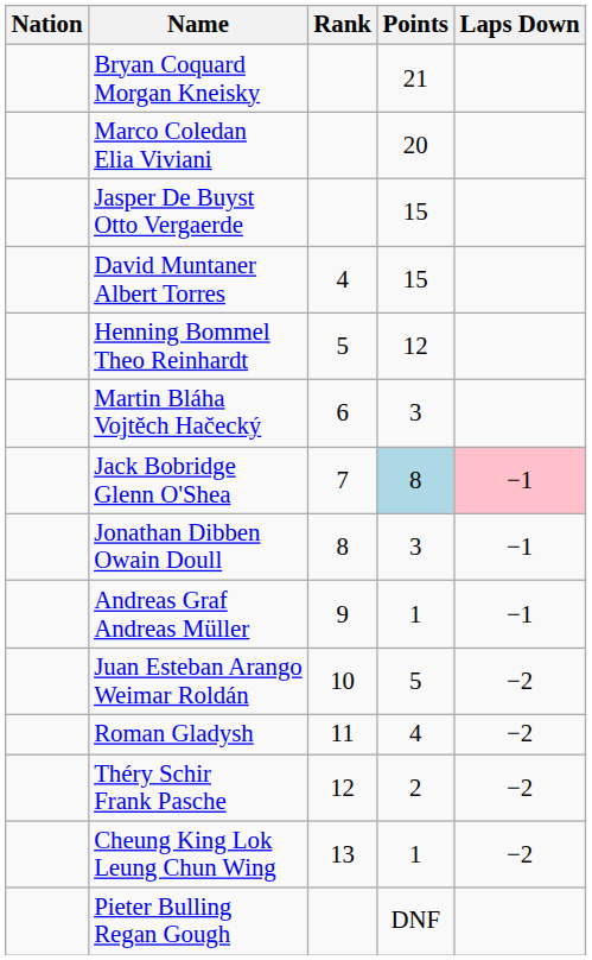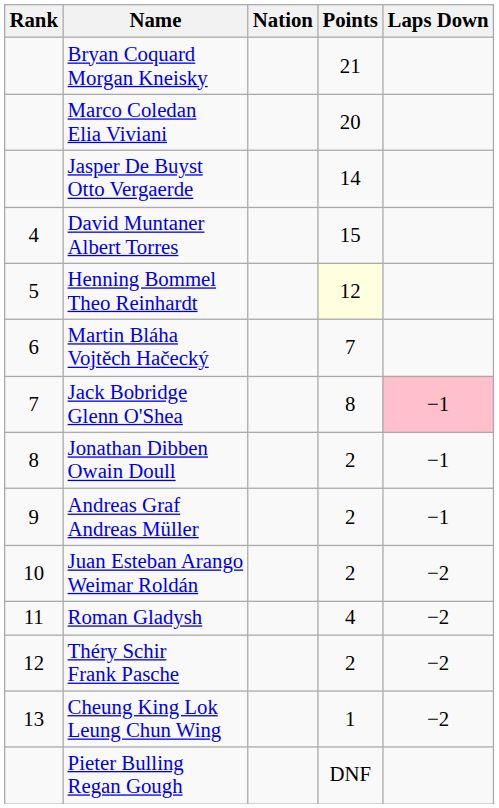 <table class="wikitable sortable" style="text-align:center">
 <tr>
+<th>Rank</th>
+<th>Name</th>
 <th>Nation</th>
-<th>Name</th>
-<th>Rank</th>
 <th>Points</th>
 <th>Laps Down</th>
 </tr>
 <tr>
+<td></td>
+<td align=left><a href='#'>Bryan Coquard</a><br><a href='#'>Morgan Kneisky</a></td>
 <td align=left></td>
-<td align=left><a href='#'>Bryan Coquard</a><br><a href='#'>Morgan Kneisky</a></td>
-<td></td>
 <td>21</td>
 <td></td>
 </tr>
 <tr>
+<td></td>
+<td align=left><a href='#'>Marco Coledan</a><br><a href='#'>Elia Viviani</a></td>
 <td align=left></td>
-<td align=left><a href='#'>Marco Coledan</a><br><a href='#'>Elia Viviani</a></td>
-<td></td>
 <td>20</td>
 <td></td>
 </tr>
 <tr>
+<td></td>
+<td align=left><a href='#'>Jasper De Buyst</a><br><a href='#'>Otto Vergaerde</a></td>
 <td align=left></td>
-<td align=left><a href='#'>Jasper De Buyst</a><br><a href='#'>Otto Vergaerde</a></td>
+<td>14</td>
 <td></td>
+</tr>
+<tr>
+<td>4</td>
+<td align=left><a href='#'>David Muntaner</a><br><a href='#'>Albert Torres</a></td>
+<td align=left></td>
 <td>15</td>
 <td></td>
 </tr>
 <tr>
+<td>5</td>
+<td align=left><a href='#'>Henning Bommel</a><br><a href='#'>Theo Reinhardt</a></td>
 <td align=left></td>
-<td align=left><a href='#'>David Muntaner</a><br><a href='#'>Albert Torres</a></td>
-<td>4</td>
-<td>15</td>
+<td style="background: lightyellow;">12</td>
 <td></td>
 </tr>
 <tr>
+<td>6</td>
+<td align=left><a href='#'>Martin Bláha</a><br><a href='#'>Vojtěch Hačecký</a></td>
 <td align=left></td>
-<td align=left><a href='#'>Henning Bommel</a><br><a href='#'>Theo Reinhardt</a></td>
-<td>5</td>
-<td>12</td>
+<td>7</td>
 <td></td>
 </tr>
 <tr>
+<td>7</td>
+<td align=left><a href='#'>Jack Bobridge</a><br><a href='#'>Glenn O'Shea</a></td>
 <td align=left></td>
-<td align=left><a href='#'>Martin Bláha</a><br><a href='#'>Vojtěch Hačecký</a></td>
-<td>6</td>
-<td>3</td>
-<td></td>
-</tr>
-<tr>
-<td align=left></td>
-<td align=left><a href='#'>Jack Bobridge</a><br><a href='#'>Glenn O'Shea</a></td>
-<td>7</td>
-<td style="background: lightblue;">8</td>
+<td>8</td>
 <td style="background: pink;">−1</td>
 </tr>
 <tr>
+<td>8</td>
+<td align=left><a href='#'>Jonathan Dibben</a><br><a href='#'>Owain Doull</a></td>
 <td align=left></td>
-<td align=left><a href='#'>Jonathan Dibben</a><br><a href='#'>Owain Doull</a></td>
-<td>8</td>
-<td>3</td>
+<td>2</td>
 <td>−1</td>
 </tr>
 <tr>
+<td>9</td>
+<td align=left><a href='#'>Andreas Graf</a><br><a href='#'>Andreas Müller</a></td>
 <td align=left></td>
-<td align=left><a href='#'>Andreas Graf</a><br><a href='#'>Andreas Müller</a></td>
-<td>9</td>
-<td>1</td>
+<td>2</td>
 <td>−1</td>
 </tr>
 <tr>
+<td>10</td>
+<td align=left><a href='#'>Juan Esteban Arango</a><br><a href='#'>Weimar Roldán</a></td>
 <td align=left></td>
-<td align=left><a href='#'>Juan Esteban Arango</a><br><a href='#'>Weimar Roldán</a></td>
-<td>10</td>
-<td>5</td>
+<td>2</td>
 <td>−2</td>
 </tr>
 <tr>
+<td>11</td>
+<td align=left><a href='#'>Roman Gladysh</a><br></td>
 <td align=left></td>
-<td align=left><a href='#'>Roman Gladysh</a><br></td>
-<td>11</td>
 <td>4</td>
 <td>−2</td>
 </tr>
 <tr>
+<td>12</td>
+<td align=left><a href='#'>Théry Schir</a><br><a href='#'>Frank Pasche</a></td>
 <td align=left></td>
-<td align=left><a href='#'>Théry Schir</a><br><a href='#'>Frank Pasche</a></td>
-<td>12</td>
 <td>2</td>
 <td>−2</td>
 </tr>
 <tr>
+<td>13</td>
+<td align=left><a href='#'>Cheung King Lok</a><br><a href='#'>Leung Chun Wing</a></td>
 <td align=left></td>
-<td align=left><a href='#'>Cheung King Lok</a><br><a href='#'>Leung Chun Wing</a></td>
-<td>13</td>
 <td>1</td>
 <td>−2</td>
 </tr>
 <tr>
+<td></td>
+<td align=left><a href='#'>Pieter Bulling</a><br><a href='#'>Regan Gough</a></td>
 <td align=left></td>
-<td align=left><a href='#'>Pieter Bulling</a><br><a href='#'>Regan Gough</a></td>
-<td></td>
 <td>DNF</td>
 <td></td>
 </tr>
 </table>
